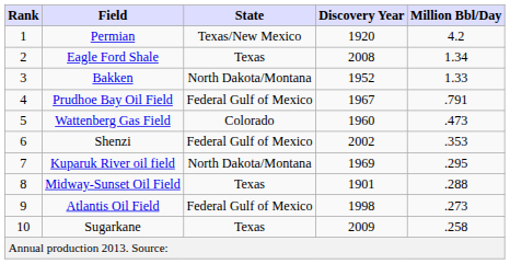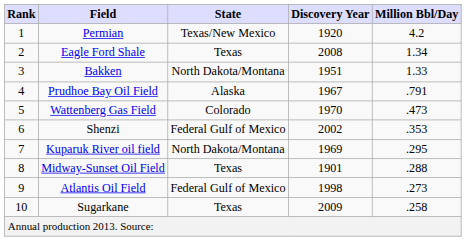 <table class="wikitable sortable sortable" style="text-align:center">
 <tr>
 <th style="background:#DDDDFF;">Rank</th>
 <th style="background:#DDDDFF;">Field</th>
 <th style="background:#DDDDFF;">State</th>
 <th style="background:#DDDDFF;">Discovery Year</th>
 <th style="background:#DDDDFF;">Million Bbl/Day</th>
 </tr>
 <tr>
 <td>1</td>
 <td><a href='#'>Permian</a></td>
 <td>Texas/New Mexico</td>
 <td>1920</td>
 <td>4.2</td>
 </tr>
 <tr>
 <td>2</td>
 <td><a href='#'>Eagle Ford Shale</a></td>
 <td>Texas</td>
 <td>2008</td>
 <td>1.34</td>
 </tr>
 <tr>
 <td>3</td>
 <td><a href='#'>Bakken</a></td>
 <td>North Dakota/Montana</td>
-<td>1952</td>
+<td>1951</td>
 <td>1.33</td>
 </tr>
 <tr>
 <td>4</td>
 <td><a href='#'>Prudhoe Bay Oil Field</a></td>
-<td>Federal Gulf of Mexico</td>
+<td>Alaska</td>
 <td>1967</td>
 <td>.791</td>
 </tr>
 <tr>
 <td>5</td>
 <td><a href='#'>Wattenberg Gas Field</a></td>
 <td>Colorado</td>
-<td>1960</td>
+<td>1970</td>
 <td>.473</td>
 </tr>
 <tr>
 <td>6</td>
 <td>Shenzi</td>
 <td>Federal Gulf of Mexico</td>
 <td>2002</td>
 <td>.353</td>
 </tr>
 <tr>
 <td>7</td>
 <td><a href='#'>Kuparuk River oil field</a></td>
 <td>North Dakota/Montana</td>
 <td>1969</td>
 <td>.295</td>
 </tr>
 <tr>
 <td>8</td>
 <td><a href='#'>Midway-Sunset Oil Field</a></td>
 <td>Texas</td>
 <td>1901</td>
 <td>.288</td>
 </tr>
 <tr>
 <td>9</td>
 <td><a href='#'>Atlantis Oil Field</a></td>
 <td>Federal Gulf of Mexico</td>
 <td>1998</td>
 <td>.273</td>
 </tr>
 <tr>
 <td>10</td>
 <td>Sugarkane</td>
 <td>Texas</td>
 <td>2009</td>
 <td>.258</td>
 </tr>
 <tr>
 <th colspan=5 style="font-weight: normal; font-size: 0.9em; text-align: left; padding: 4px;">Annual production 2013. Source:</th>
 </tr>
 </table>
